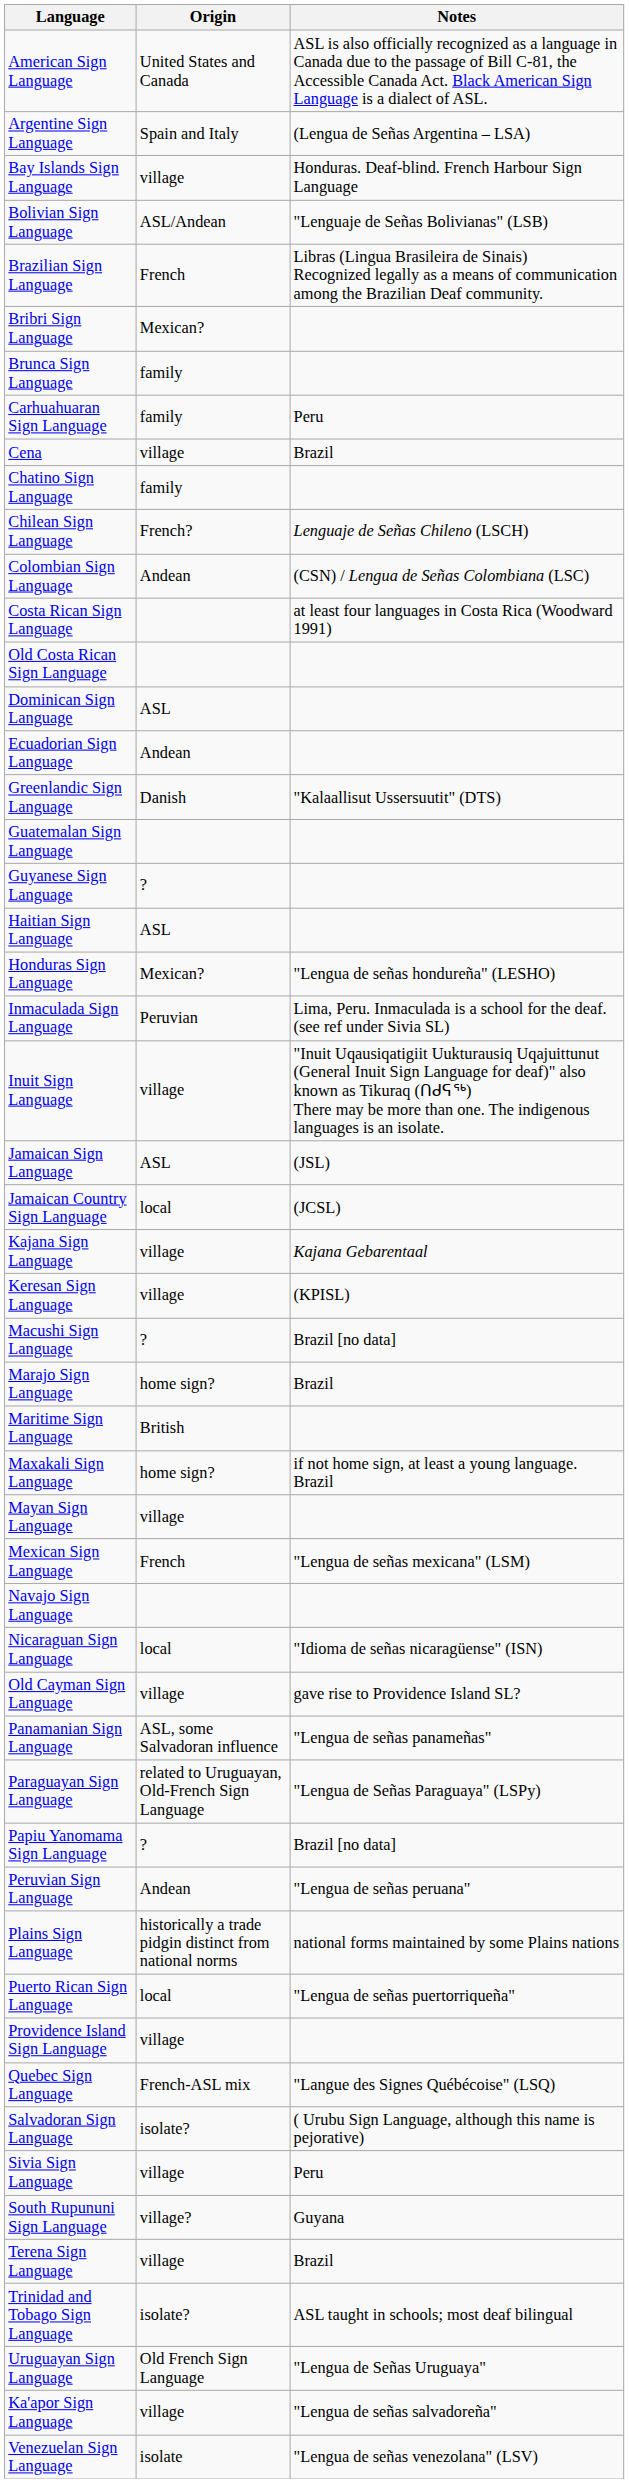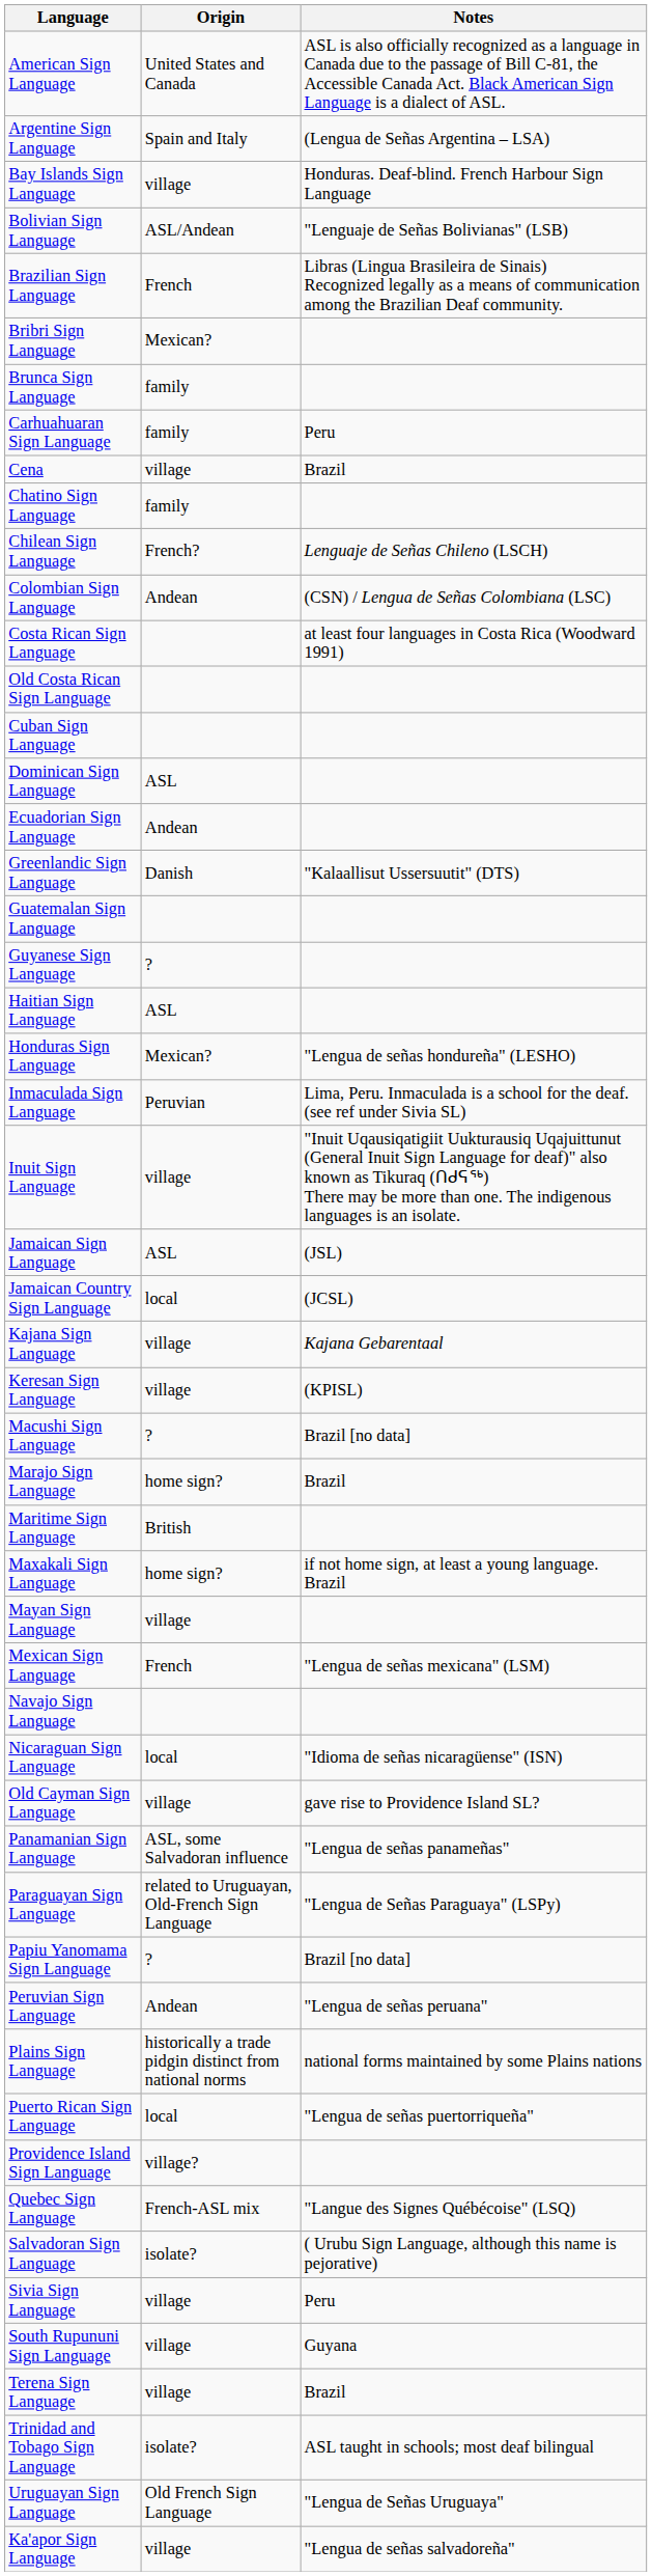 <table class=wikitable>
 <tr>
 <th>Language</th>
 <th>Origin</th>
 <th>Notes</th>
 </tr>
 <tr>
 <td><a href='#'>American Sign Language</a></td>
 <td>United States and Canada</td>
 <td>ASL is also officially recognized as a language in Canada due to the passage of Bill C-81, the Accessible Canada Act. <a href='#'>Black American Sign Language</a> is a dialect of ASL.</td>
 </tr>
 <tr>
 <td><a href='#'>Argentine Sign Language</a></td>
 <td>Spain and Italy</td>
 <td>(Lengua de Señas Argentina – LSA)</td>
 </tr>
 <tr>
 <td><a href='#'>Bay Islands Sign Language</a></td>
 <td>village</td>
 <td>Honduras. Deaf-blind. French Harbour Sign Language</td>
 </tr>
 <tr>
 <td><a href='#'>Bolivian Sign Language</a></td>
 <td>ASL/Andean</td>
 <td>"Lenguaje de Señas Bolivianas" (LSB)</td>
 </tr>
 <tr>
 <td><a href='#'>Brazilian Sign Language</a></td>
 <td>French</td>
 <td>Libras (Lingua Brasileira de Sinais) <br> Recognized legally as a means of communication among the Brazilian Deaf community.</td>
 </tr>
 <tr>
 <td><a href='#'>Bribri Sign Language</a></td>
 <td>Mexican?</td>
 <td></td>
 </tr>
 <tr>
 <td><a href='#'>Brunca Sign Language</a></td>
 <td>family</td>
 <td></td>
 </tr>
 <tr>
 <td><a href='#'>Carhuahuaran Sign Language</a></td>
 <td>family</td>
 <td>Peru</td>
 </tr>
 <tr>
 <td><a href='#'>Cena</a></td>
 <td>village</td>
 <td>Brazil</td>
 </tr>
 <tr>
 <td><a href='#'>Chatino Sign Language</a></td>
 <td>family</td>
 <td></td>
 </tr>
 <tr>
 <td><a href='#'>Chilean Sign Language</a></td>
 <td>French?</td>
 <td><em>Lenguaje de Señas Chileno</em> (LSCH)</td>
 </tr>
 <tr>
 <td><a href='#'>Colombian Sign Language</a></td>
 <td>Andean</td>
 <td>(CSN) / <em>Lengua de Señas Colombiana</em> (LSC)</td>
 </tr>
 <tr>
 <td><a href='#'>Costa Rican Sign Language</a></td>
 <td></td>
 <td>at least four languages in Costa Rica (Woodward 1991)</td>
 </tr>
 <tr>
 <td><a href='#'>Old Costa Rican Sign Language</a></td>
+<td></td>
+<td></td>
+</tr>
+<tr>
+<td><a href='#'>Cuban Sign Language</a></td>
 <td></td>
 <td></td>
 </tr>
 <tr>
 <td><a href='#'>Dominican Sign Language</a></td>
 <td>ASL</td>
 <td></td>
 </tr>
 <tr>
 <td><a href='#'>Ecuadorian Sign Language</a></td>
 <td>Andean</td>
 <td></td>
 </tr>
 <tr>
 <td><a href='#'>Greenlandic Sign Language</a></td>
 <td>Danish</td>
 <td>"Kalaallisut Ussersuutit" (DTS)</td>
 </tr>
 <tr>
 <td><a href='#'>Guatemalan Sign Language</a></td>
 <td></td>
 <td></td>
 </tr>
 <tr>
 <td><a href='#'>Guyanese Sign Language</a></td>
 <td>?</td>
 <td></td>
 </tr>
 <tr>
 <td><a href='#'>Haitian Sign Language</a></td>
 <td>ASL</td>
 <td></td>
 </tr>
 <tr>
 <td><a href='#'>Honduras Sign Language</a></td>
 <td>Mexican?</td>
 <td>"Lengua de señas hondureña" (LESHO)</td>
 </tr>
 <tr>
 <td><a href='#'>Inmaculada Sign Language</a></td>
 <td>Peruvian</td>
 <td>Lima, Peru. Inmaculada is a school for the deaf. (see ref under Sivia SL)</td>
 </tr>
 <tr>
 <td><a href='#'>Inuit Sign Language</a></td>
 <td>village</td>
 <td>"Inuit Uqausiqatigiit Uukturausiq Uqajuittunut (General Inuit Sign Language for deaf)"  also known as Tikuraq (ᑎᑯᕋᖅ)<br>There may be more than one. The indigenous languages is an isolate.</td>
 </tr>
 <tr>
 <td><a href='#'>Jamaican Sign Language</a></td>
 <td>ASL</td>
 <td>(JSL)</td>
 </tr>
 <tr>
 <td><a href='#'>Jamaican Country Sign Language</a></td>
 <td>local</td>
 <td>(JCSL)</td>
 </tr>
 <tr>
 <td><a href='#'>Kajana Sign Language</a></td>
 <td>village</td>
 <td><em>Kajana Gebarentaal</em></td>
 </tr>
 <tr>
 <td><a href='#'>Keresan Sign Language</a></td>
 <td>village</td>
 <td>(KPISL)</td>
 </tr>
 <tr>
 <td><a href='#'>Macushi Sign Language</a></td>
 <td>?</td>
 <td>Brazil [no data]</td>
 </tr>
 <tr>
 <td><a href='#'>Marajo Sign Language</a></td>
 <td>home sign?</td>
 <td>Brazil</td>
 </tr>
 <tr>
 <td><a href='#'>Maritime Sign Language</a></td>
 <td>British</td>
 <td></td>
 </tr>
 <tr>
 <td><a href='#'>Maxakali Sign Language</a></td>
 <td>home sign?</td>
 <td>if not home sign, at least a young language. Brazil</td>
 </tr>
 <tr>
 <td><a href='#'>Mayan Sign Language</a></td>
 <td>village</td>
 <td></td>
 </tr>
 <tr>
 <td><a href='#'>Mexican Sign Language</a></td>
 <td>French</td>
 <td>"Lengua de señas mexicana" (LSM)</td>
 </tr>
 <tr>
 <td><a href='#'>Navajo Sign Language</a></td>
 <td></td>
 <td></td>
 </tr>
 <tr>
 <td><a href='#'>Nicaraguan Sign Language</a></td>
 <td>local</td>
 <td>"Idioma de señas nicaragüense" (ISN)</td>
 </tr>
 <tr>
 <td><a href='#'>Old Cayman Sign Language</a></td>
 <td>village</td>
 <td>gave rise to Providence Island SL?</td>
 </tr>
 <tr>
 <td><a href='#'>Panamanian Sign Language</a></td>
 <td>ASL, some Salvadoran influence</td>
 <td>"Lengua de señas panameñas"</td>
 </tr>
 <tr>
 <td><a href='#'>Paraguayan Sign Language</a></td>
 <td>related to Uruguayan, Old-French Sign Language</td>
 <td>"Lengua de Señas Paraguaya" (LSPy)</td>
 </tr>
 <tr>
 <td><a href='#'>Papiu Yanomama Sign Language</a></td>
 <td>?</td>
 <td>Brazil [no data]</td>
 </tr>
 <tr>
 <td><a href='#'>Peruvian Sign Language</a></td>
 <td>Andean</td>
 <td>"Lengua de señas peruana"</td>
 </tr>
 <tr>
 <td><a href='#'>Plains Sign Language</a></td>
 <td>historically a trade pidgin distinct from national norms</td>
 <td>national forms maintained by some Plains nations</td>
 </tr>
 <tr>
 <td><a href='#'>Puerto Rican Sign Language</a></td>
 <td>local</td>
 <td>"Lengua de señas puertorriqueña"</td>
 </tr>
 <tr>
 <td><a href='#'>Providence Island Sign Language</a></td>
-<td>village</td>
+<td>village?</td>
 <td></td>
 </tr>
 <tr>
 <td><a href='#'>Quebec Sign Language</a></td>
 <td>French-ASL mix</td>
 <td>"Langue des Signes Québécoise" (LSQ)</td>
 </tr>
 <tr>
 <td><a href='#'>Salvadoran Sign Language</a></td>
 <td>isolate?</td>
 <td>( Urubu Sign Language, although this name is pejorative)</td>
 </tr>
 <tr>
 <td><a href='#'>Sivia Sign Language</a></td>
 <td>village</td>
 <td>Peru</td>
 </tr>
 <tr>
 <td><a href='#'>South Rupununi Sign Language</a></td>
-<td>village?</td>
+<td>village</td>
 <td>Guyana</td>
 </tr>
 <tr>
 <td><a href='#'>Terena Sign Language</a></td>
 <td>village</td>
 <td>Brazil</td>
 </tr>
 <tr>
 <td><a href='#'>Trinidad and Tobago Sign Language</a></td>
 <td>isolate?</td>
 <td>ASL taught in schools; most deaf bilingual</td>
 </tr>
 <tr>
 <td><a href='#'>Uruguayan Sign Language</a></td>
 <td>Old French Sign Language</td>
 <td>"Lengua de Señas Uruguaya"</td>
 </tr>
 <tr>
 <td><a href='#'>Ka'apor Sign Language</a></td>
 <td>village</td>
 <td>"Lengua de señas salvadoreña"</td>
 </tr>
-<tr>
-<td><a href='#'>Venezuelan Sign Language</a></td>
-<td>isolate</td>
-<td>"Lengua de señas venezolana" (LSV)</td>
-</tr>
 </table>
